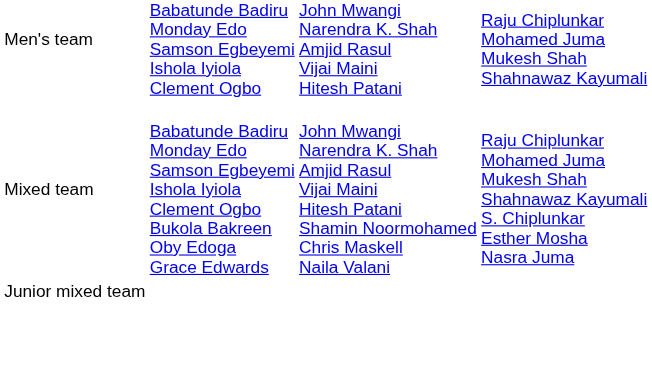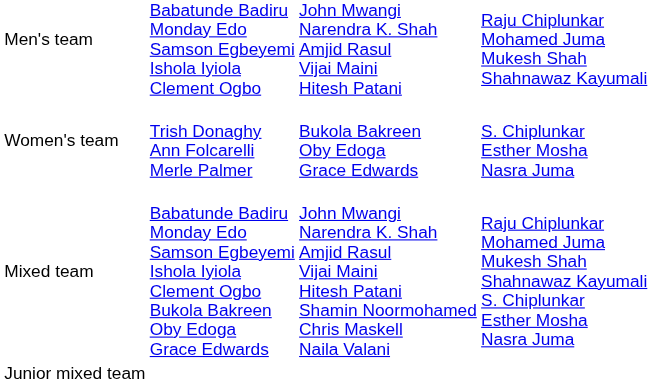 <table>
 <tr>
 <td>Men's team</td>
 <td><br><a href='#'>Babatunde Badiru</a><br><a href='#'>Monday Edo</a><br><a href='#'>Samson Egbeyemi</a><br><a href='#'>Ishola Iyiola</a><br><a href='#'>Clement Ogbo</a></td>
 <td><br><a href='#'>John Mwangi</a><br><a href='#'>Narendra K. Shah</a><br><a href='#'>Amjid Rasul</a><br><a href='#'>Vijai Maini</a><br><a href='#'>Hitesh Patani</a></td>
 <td><br><a href='#'>Raju Chiplunkar</a><br><a href='#'>Mohamed Juma</a><br><a href='#'>Mukesh Shah</a><br><a href='#'>Shahnawaz Kayumali</a></td>
+</tr>
+<tr>
+<td>Women's team</td>
+<td><br><a href='#'>Trish Donaghy</a><br><a href='#'>Ann Folcarelli</a><br><a href='#'>Merle Palmer</a></td>
+<td><br><a href='#'>Bukola Bakreen</a><br><a href='#'>Oby Edoga</a><br><a href='#'>Grace Edwards</a></td>
+<td><br><a href='#'>S. Chiplunkar</a><br><a href='#'>Esther Mosha</a><br><a href='#'>Nasra Juma</a></td>
 </tr>
 <tr>
 <td>Mixed team</td>
 <td><br><a href='#'>Babatunde Badiru</a><br><a href='#'>Monday Edo</a><br><a href='#'>Samson Egbeyemi</a><br><a href='#'>Ishola Iyiola</a><br><a href='#'>Clement Ogbo</a><br><a href='#'>Bukola Bakreen</a><br><a href='#'>Oby Edoga</a><br><a href='#'>Grace Edwards</a></td>
 <td><br><a href='#'>John Mwangi</a><br><a href='#'>Narendra K. Shah</a><br><a href='#'>Amjid Rasul</a><br><a href='#'>Vijai Maini</a><br><a href='#'>Hitesh Patani</a><br><a href='#'>Shamin Noormohamed</a><br><a href='#'>Chris Maskell</a><br><a href='#'>Naila Valani</a></td>
 <td><br><a href='#'>Raju Chiplunkar</a><br><a href='#'>Mohamed Juma</a><br><a href='#'>Mukesh Shah</a><br><a href='#'>Shahnawaz Kayumali</a><br><a href='#'>S. Chiplunkar</a><br><a href='#'>Esther Mosha</a><br><a href='#'>Nasra Juma</a></td>
 </tr>
 <tr>
 <td>Junior mixed team</td>
 <td></td>
 <td></td>
 <td></td>
 </tr>
 </table>
